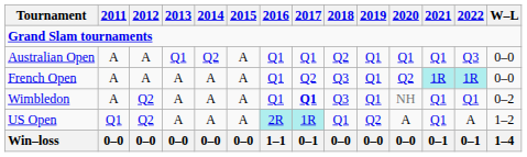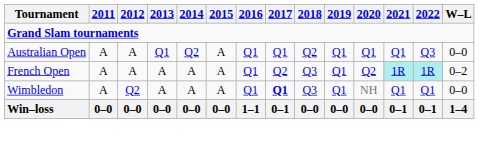 <table class=wikitable style=text-align:center>
 <tr>
 <th>Tournament</th>
 <th><a href='#'>2011</a></th>
 <th><a href='#'>2012</a></th>
 <th><a href='#'>2013</a></th>
 <th><a href='#'>2014</a></th>
 <th><a href='#'>2015</a></th>
 <th><a href='#'>2016</a></th>
 <th><a href='#'>2017</a></th>
 <th><a href='#'>2018</a></th>
 <th><a href='#'>2019</a></th>
 <th><a href='#'>2020</a></th>
 <th><a href='#'>2021</a></th>
 <th><a href='#'>2022</a></th>
 <th>W–L</th>
 </tr>
 <tr>
 <td colspan="14" style="text-align:left;"><strong><a href='#'>Grand Slam tournaments</a></strong></td>
 </tr>
 <tr>
 <td align=left><a href='#'>Australian Open</a></td>
 <td>A</td>
 <td>A</td>
 <td><a href='#'>Q1</a></td>
 <td><a href='#'>Q2</a></td>
 <td>A</td>
 <td><a href='#'>Q1</a></td>
 <td><a href='#'>Q1</a></td>
 <td><a href='#'>Q2</a></td>
 <td><a href='#'>Q1</a></td>
 <td><a href='#'>Q1</a></td>
 <td><a href='#'>Q1</a></td>
 <td><a href='#'>Q3</a></td>
 <td>0–0</td>
 </tr>
 <tr>
 <td align=left><a href='#'>French Open</a></td>
 <td>A</td>
 <td>A</td>
 <td>A</td>
 <td>A</td>
 <td>A</td>
 <td><a href='#'>Q1</a></td>
 <td><a href='#'>Q2</a></td>
 <td><a href='#'>Q3</a></td>
 <td><a href='#'>Q1</a></td>
 <td><a href='#'>Q2</a></td>
 <td bgcolor=afeeee><a href='#'>1R</a></td>
 <td bgcolor=afeeee><a href='#'>1R</a></td>
-<td>0–0</td>
+<td>0–2</td>
 </tr>
 <tr>
 <td align=left><a href='#'>Wimbledon</a></td>
 <td>A</td>
 <td><a href='#'>Q2</a></td>
 <td>A</td>
 <td>A</td>
 <td>A</td>
 <td><a href='#'>Q1</a></td>
 <td><strong><a href='#'>Q1</a></strong></td>
 <td><a href='#'>Q3</a></td>
 <td><a href='#'>Q1</a></td>
 <td style=color:#767676>NH</td>
 <td><a href='#'>Q1</a></td>
 <td><a href='#'>Q1</a></td>
-<td>0–2</td>
-</tr>
-<tr>
-<td align=left><a href='#'>US Open</a></td>
-<td><a href='#'>Q1</a></td>
-<td><a href='#'>Q2</a></td>
-<td>A</td>
-<td>A</td>
-<td>A</td>
-<td bgcolor=afeeee><a href='#'>2R</a></td>
-<td bgcolor=afeeee><a href='#'>1R</a></td>
-<td><a href='#'>Q1</a></td>
-<td><a href='#'>Q2</a></td>
-<td>A</td>
-<td><a href='#'>Q1</a></td>
-<td>A</td>
-<td>1–2</td>
+<td>0–0</td>
 </tr>
 <tr>
 <th style=text-align:left>Win–loss</th>
 <th>0–0</th>
 <th>0–0</th>
 <th>0–0</th>
 <th>0–0</th>
 <th>0–0</th>
 <th>1–1</th>
 <th>0–1</th>
 <th>0–0</th>
 <th>0–0</th>
 <th>0–0</th>
 <th>0–1</th>
 <th>0–1</th>
 <th>1–4</th>
 </tr>
 </table>
